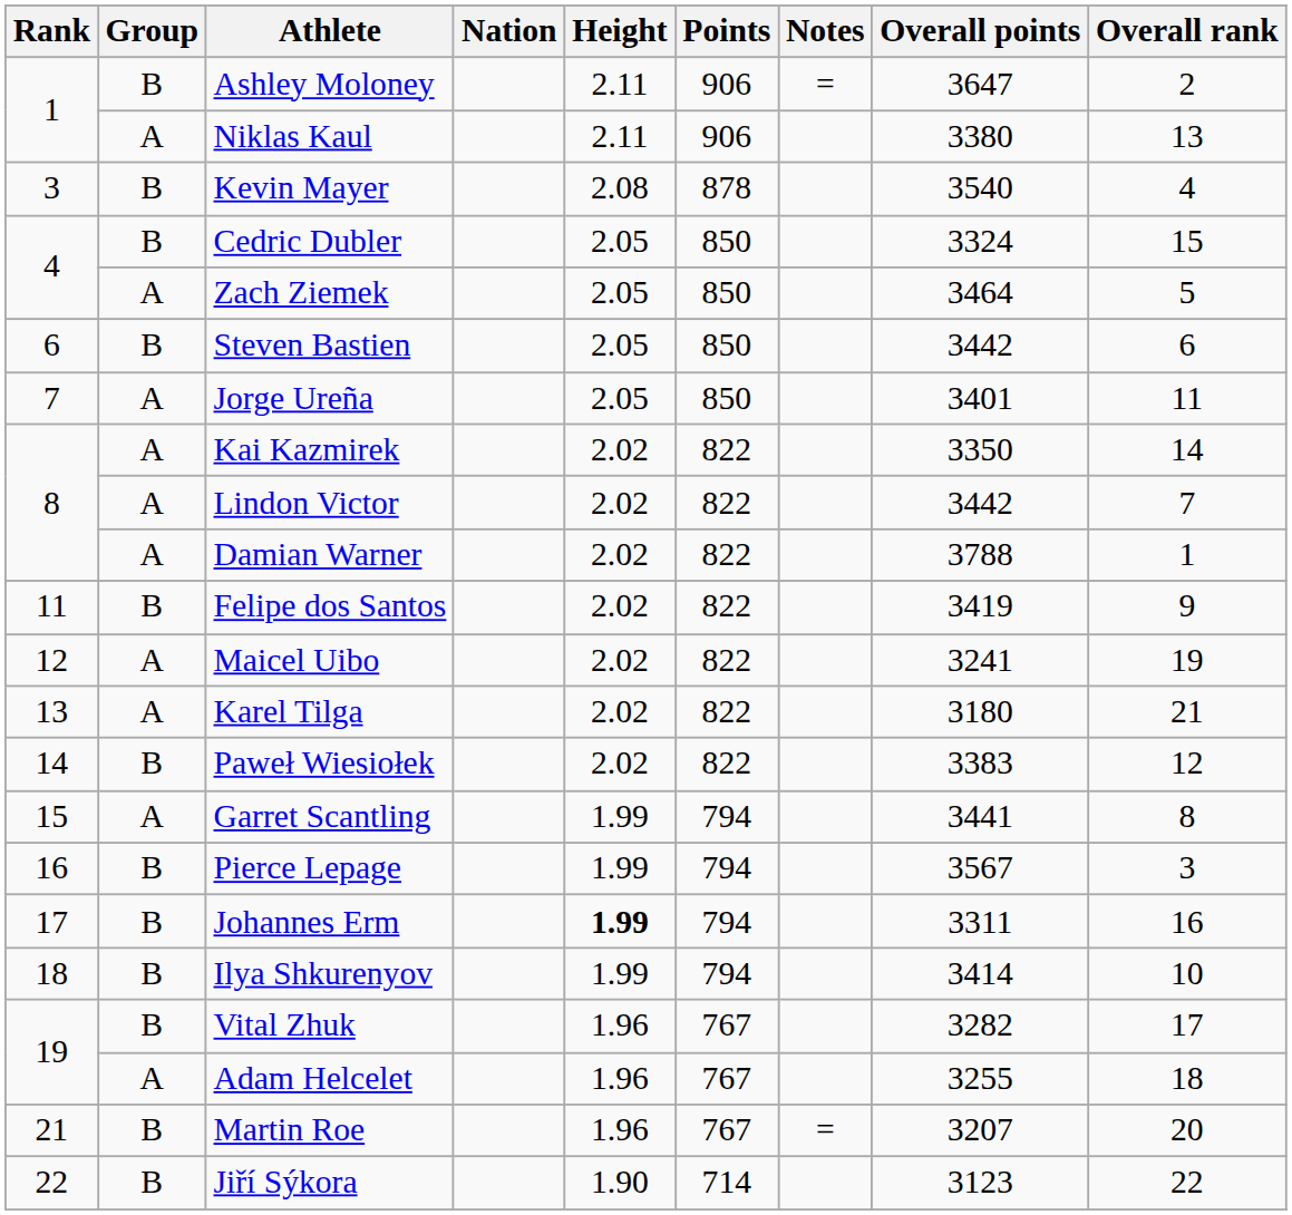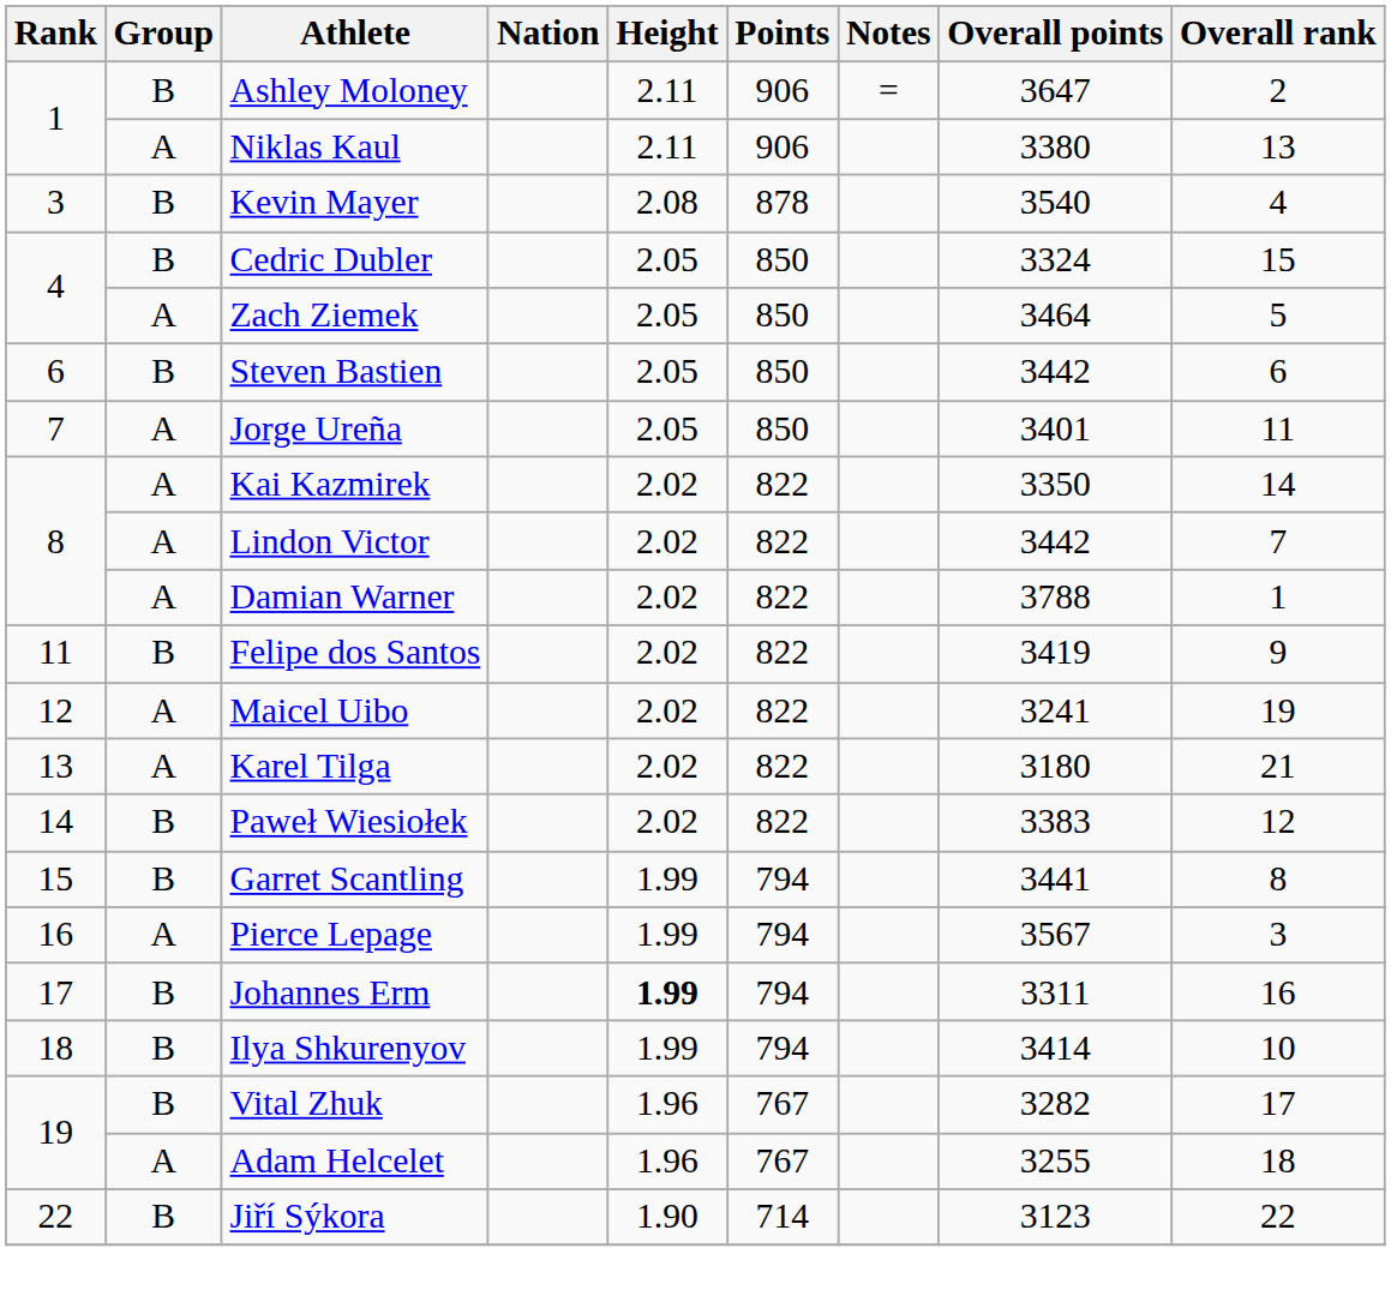 <table class="wikitable sortable" style="text-align:center">
 <tr>
 <th>Rank</th>
 <th>Group</th>
 <th>Athlete</th>
 <th>Nation</th>
 <th>Height</th>
 <th>Points</th>
 <th>Notes</th>
 <th>Overall points</th>
 <th>Overall rank</th>
 </tr>
 <tr>
 <td rowspan="2">1</td>
 <td>B</td>
 <td align="left"><a href='#'>Ashley Moloney</a></td>
 <td align="left"></td>
 <td>2.11</td>
 <td>906</td>
 <td>=</td>
 <td>3647</td>
 <td>2</td>
 </tr>
 <tr>
 <td>A</td>
 <td align="left"><a href='#'>Niklas Kaul</a></td>
 <td align="left"></td>
 <td>2.11</td>
 <td>906</td>
 <td></td>
 <td>3380</td>
 <td>13</td>
 </tr>
 <tr>
 <td>3</td>
 <td>B</td>
 <td align="left"><a href='#'>Kevin Mayer</a></td>
 <td align="left"></td>
 <td>2.08</td>
 <td>878</td>
 <td></td>
 <td>3540</td>
 <td>4</td>
 </tr>
 <tr>
 <td rowspan="2">4</td>
 <td>B</td>
 <td align="left"><a href='#'>Cedric Dubler</a></td>
 <td align="left"></td>
 <td>2.05</td>
 <td>850</td>
 <td></td>
 <td>3324</td>
 <td>15</td>
 </tr>
 <tr>
 <td>A</td>
 <td align="left"><a href='#'>Zach Ziemek</a></td>
 <td align="left"></td>
 <td>2.05</td>
 <td>850</td>
 <td></td>
 <td>3464</td>
 <td>5</td>
 </tr>
 <tr>
 <td>6</td>
 <td>B</td>
 <td align="left"><a href='#'>Steven Bastien</a></td>
 <td align="left"></td>
 <td>2.05</td>
 <td>850</td>
 <td></td>
 <td>3442</td>
 <td>6</td>
 </tr>
 <tr>
 <td>7</td>
 <td>A</td>
 <td align="left"><a href='#'>Jorge Ureña</a></td>
 <td align="left"></td>
 <td>2.05</td>
 <td>850</td>
 <td></td>
 <td>3401</td>
 <td>11</td>
 </tr>
 <tr>
 <td rowspan="3">8</td>
 <td>A</td>
 <td align="left"><a href='#'>Kai Kazmirek</a></td>
 <td align="left"></td>
 <td>2.02</td>
 <td>822</td>
 <td></td>
 <td>3350</td>
 <td>14</td>
 </tr>
 <tr>
 <td>A</td>
 <td align="left"><a href='#'>Lindon Victor</a></td>
 <td align="left"></td>
 <td>2.02</td>
 <td>822</td>
 <td></td>
 <td>3442</td>
 <td>7</td>
 </tr>
 <tr>
 <td>A</td>
 <td align="left"><a href='#'>Damian Warner</a></td>
 <td align="left"></td>
 <td>2.02</td>
 <td>822</td>
 <td></td>
 <td>3788</td>
 <td>1</td>
 </tr>
 <tr>
 <td>11</td>
 <td>B</td>
 <td align="left"><a href='#'>Felipe dos Santos</a></td>
 <td align="left"></td>
 <td>2.02</td>
 <td>822</td>
 <td></td>
 <td>3419</td>
 <td>9</td>
 </tr>
 <tr>
 <td>12</td>
 <td>A</td>
 <td align="left"><a href='#'>Maicel Uibo</a></td>
 <td align="left"></td>
 <td>2.02</td>
 <td>822</td>
 <td></td>
 <td>3241</td>
 <td>19</td>
 </tr>
 <tr>
 <td>13</td>
 <td>A</td>
 <td align="left"><a href='#'>Karel Tilga</a></td>
 <td align="left"></td>
 <td>2.02</td>
 <td>822</td>
 <td></td>
 <td>3180</td>
 <td>21</td>
 </tr>
 <tr>
 <td>14</td>
 <td>B</td>
 <td align="left"><a href='#'>Paweł Wiesiołek</a></td>
 <td align="left"></td>
 <td>2.02</td>
 <td>822</td>
 <td></td>
 <td>3383</td>
 <td>12</td>
 </tr>
 <tr>
 <td>15</td>
-<td>A</td>
+<td>B</td>
 <td align="left"><a href='#'>Garret Scantling</a></td>
 <td align="left"></td>
 <td>1.99</td>
 <td>794</td>
 <td></td>
 <td>3441</td>
 <td>8</td>
 </tr>
 <tr>
 <td>16</td>
-<td>B</td>
+<td>A</td>
 <td align="left"><a href='#'>Pierce Lepage</a></td>
 <td align="left"></td>
 <td>1.99</td>
 <td>794</td>
 <td></td>
 <td>3567</td>
 <td>3</td>
 </tr>
 <tr>
 <td>17</td>
 <td>B</td>
 <td align="left"><a href='#'>Johannes Erm</a></td>
 <td align="left"></td>
 <td><strong>1.99</strong></td>
 <td>794</td>
 <td></td>
 <td>3311</td>
 <td>16</td>
 </tr>
 <tr>
 <td>18</td>
 <td>B</td>
 <td align="left"><a href='#'>Ilya Shkurenyov</a></td>
 <td align="left"></td>
 <td>1.99</td>
 <td>794</td>
 <td></td>
 <td>3414</td>
 <td>10</td>
 </tr>
 <tr>
 <td rowspan="2">19</td>
 <td>B</td>
 <td align="left"><a href='#'>Vital Zhuk</a></td>
 <td align="left"></td>
 <td>1.96</td>
 <td>767</td>
 <td></td>
 <td>3282</td>
 <td>17</td>
 </tr>
 <tr>
 <td>A</td>
 <td align="left"><a href='#'>Adam Helcelet</a></td>
 <td align="left"></td>
 <td>1.96</td>
 <td>767</td>
 <td></td>
 <td>3255</td>
 <td>18</td>
 </tr>
 <tr>
-<td>21</td>
-<td>B</td>
-<td align="left"><a href='#'>Martin Roe</a></td>
-<td align="left"></td>
-<td>1.96</td>
-<td>767</td>
-<td>=</td>
-<td>3207</td>
-<td>20</td>
-</tr>
-<tr>
 <td>22</td>
 <td>B</td>
 <td align="left"><a href='#'>Jiří Sýkora</a></td>
 <td align="left"></td>
 <td>1.90</td>
 <td>714</td>
 <td></td>
 <td>3123</td>
 <td>22</td>
 </tr>
 <tr>
 </tr>
 </table>
